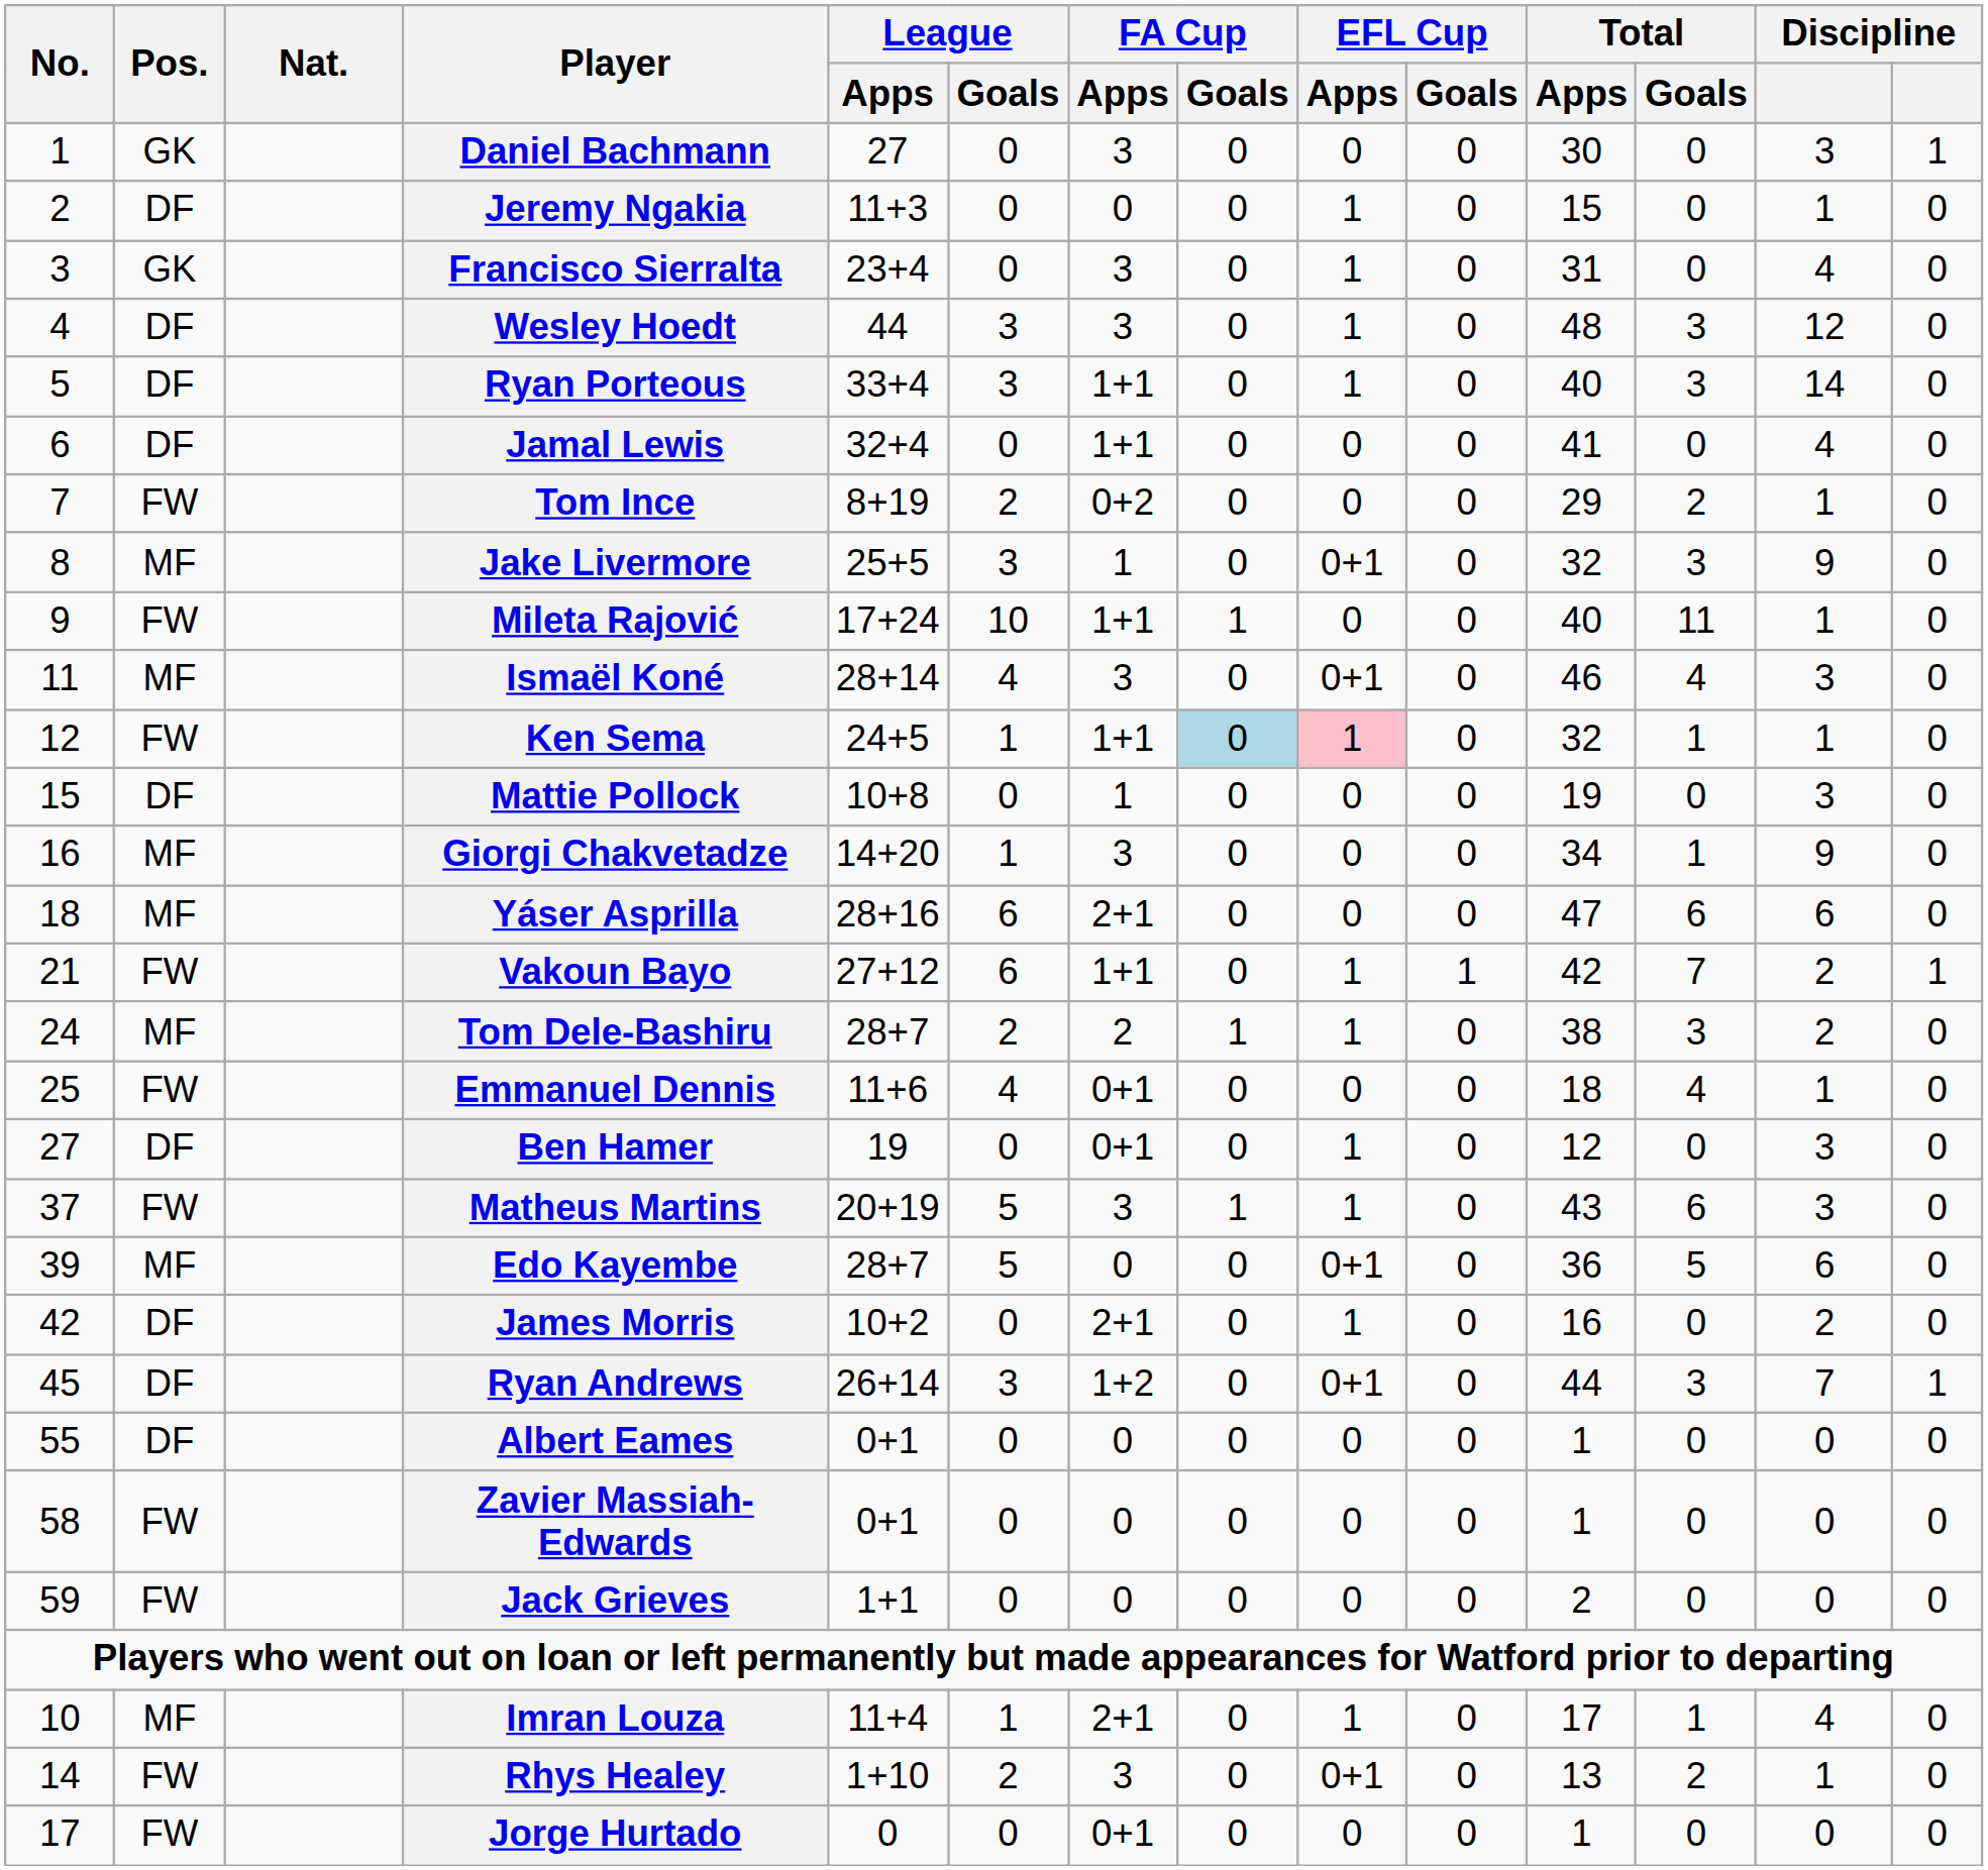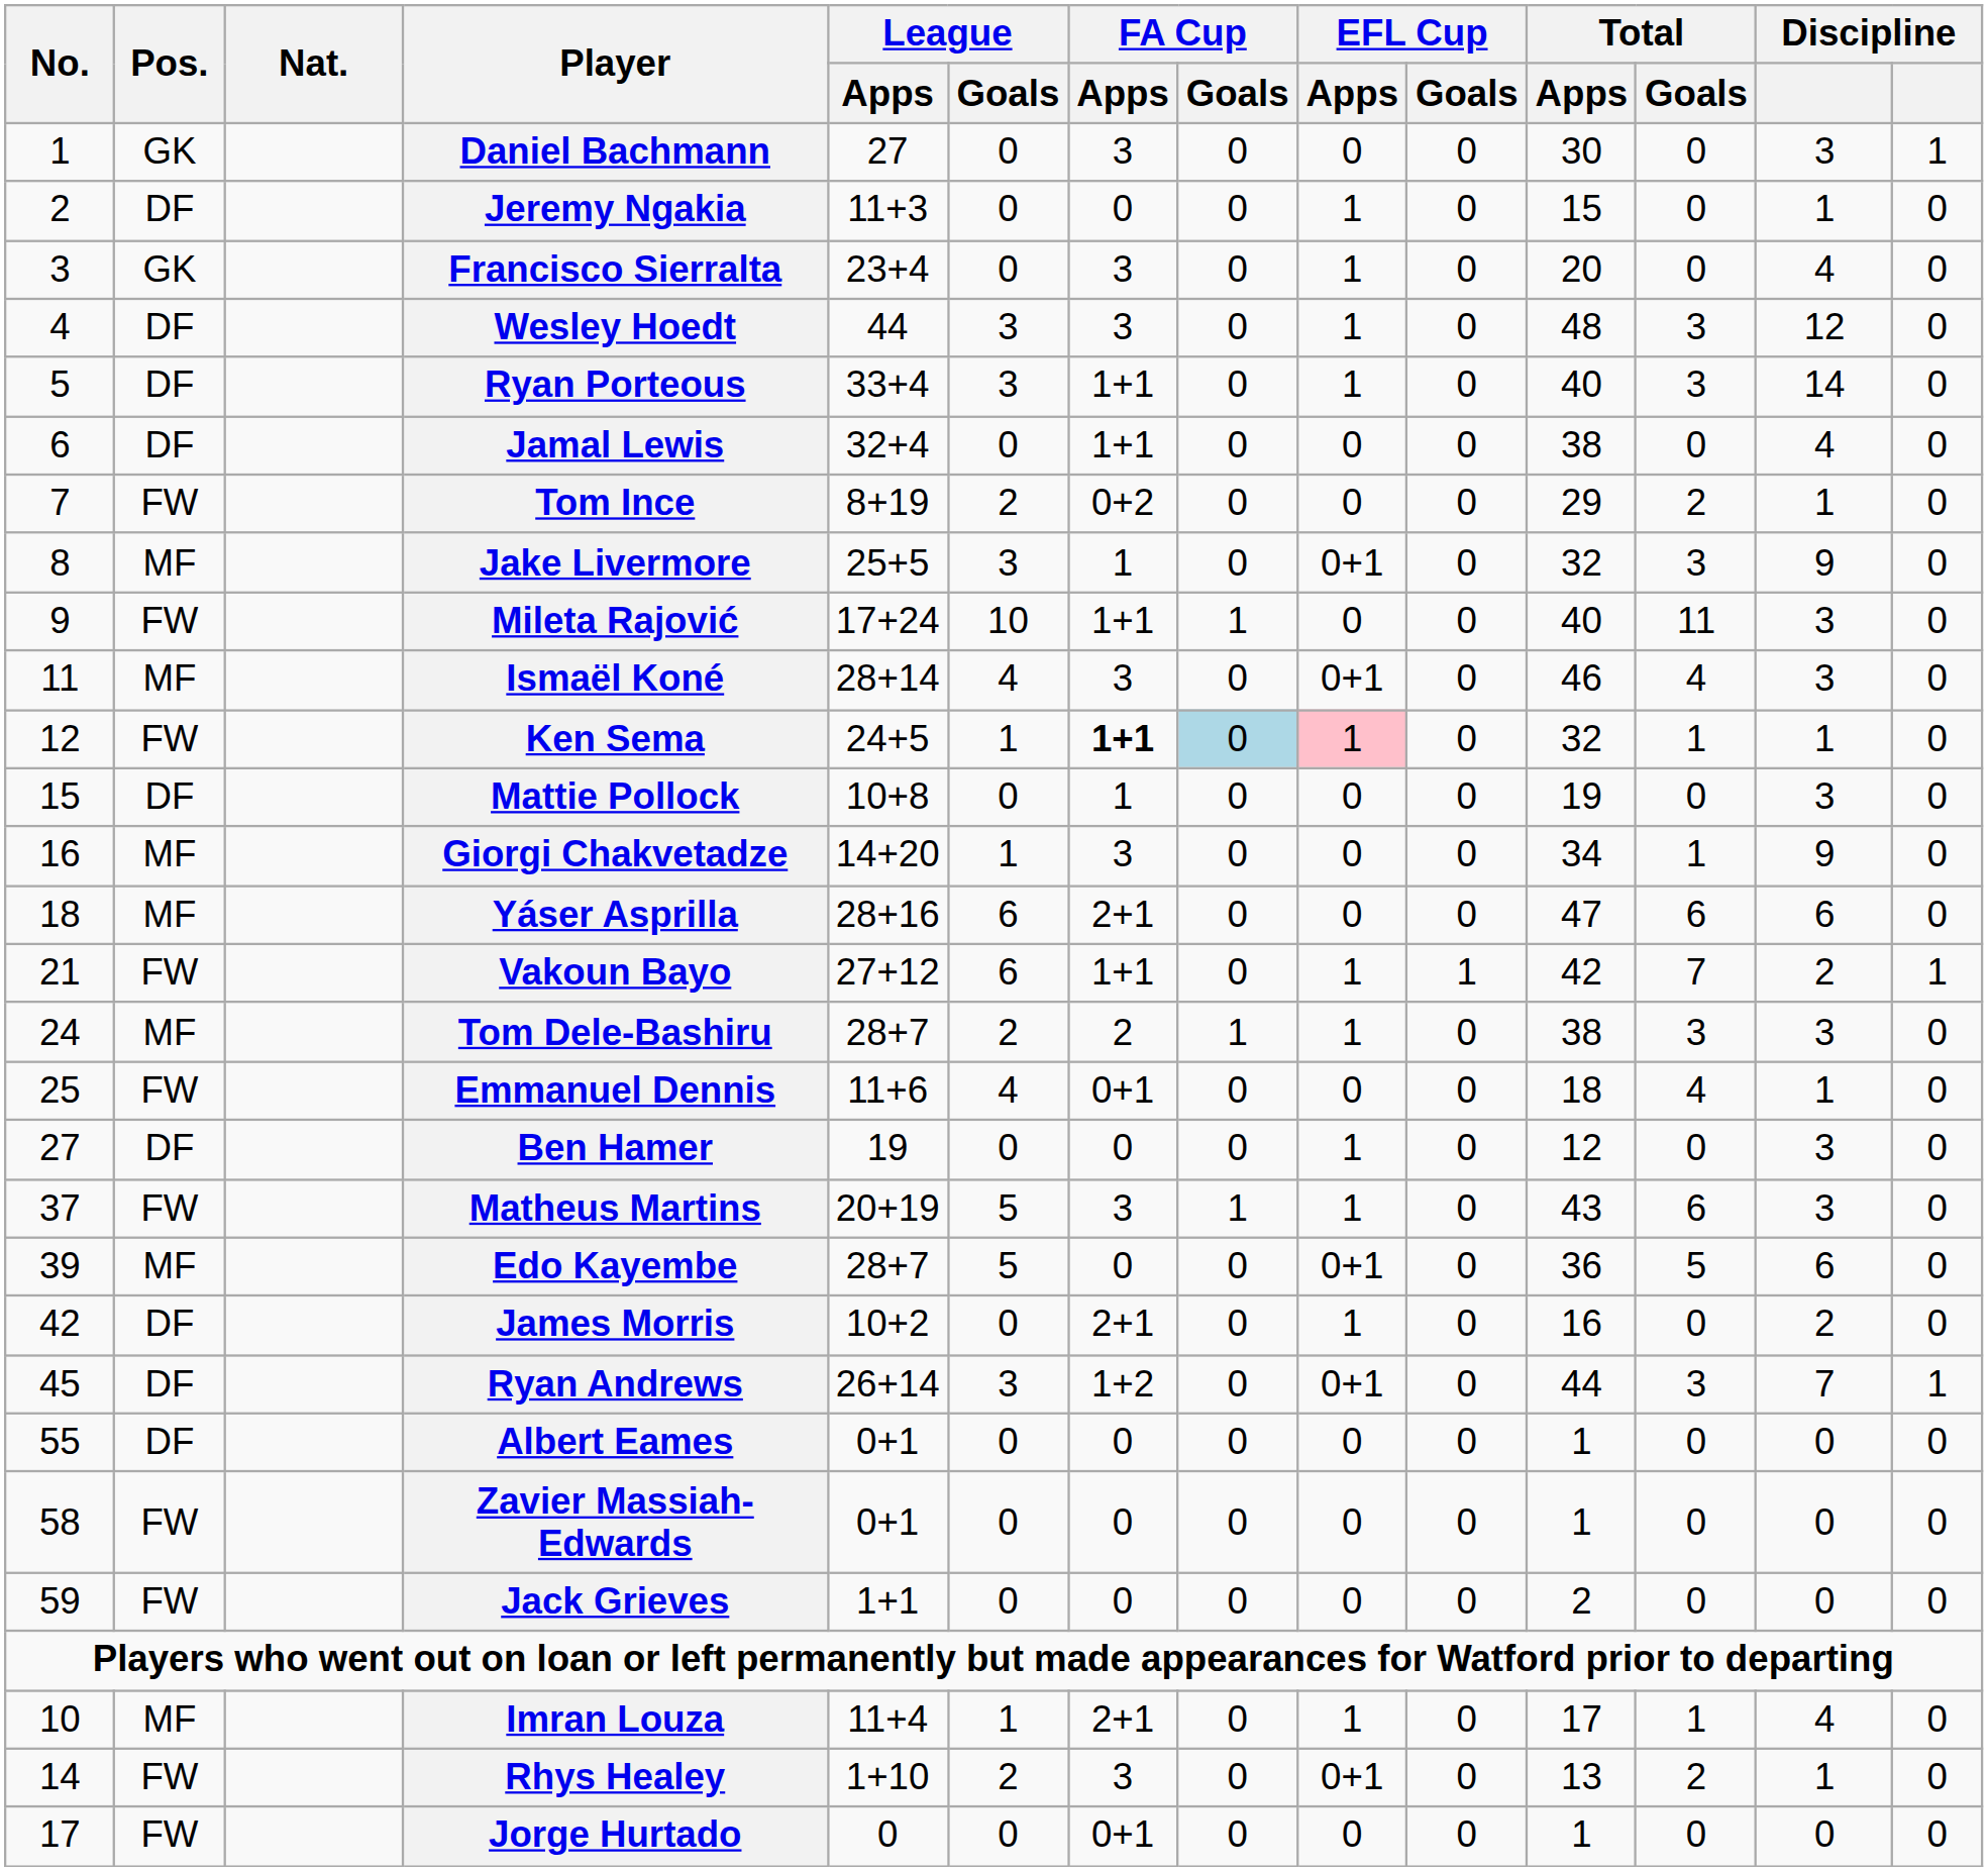 <table class="wikitable plainrowheaders sortable" style="text-align:center">
 <tr>
 <th rowspan="2" width="40">No.</th>
 <th rowspan="2" width="40">Pos.</th>
 <th rowspan="2" width="70">Nat.</th>
 <th rowspan="2" width="176" scope="col">Player</th>
 <th colspan="2" width="90"><a href='#'>League</a></th>
 <th colspan="2" width="90"><a href='#'>FA Cup</a></th>
 <th colspan="2" width="90"><a href='#'>EFL Cup</a></th>
 <th colspan="2" width="90">Total</th>
 <th colspan="2" width="90">Discipline</th>
 </tr>
 <tr>
 <th scope="col">Apps</th>
 <th scope="col">Goals</th>
 <th scope="col">Apps</th>
 <th scope="col">Goals</th>
 <th scope="col">Apps</th>
 <th scope="col">Goals</th>
 <th scope="col">Apps</th>
 <th scope="col">Goals</th>
 <th scope="col"></th>
 <th scope="col"></th>
 </tr>
 <tr>
 <td>1</td>
 <td>GK</td>
 <td align="left"></td>
 <th scope="row"><a href='#'>Daniel Bachmann</a></th>
 <td>27</td>
 <td>0</td>
 <td>3</td>
 <td>0</td>
 <td>0</td>
 <td>0</td>
 <td>30</td>
 <td>0</td>
 <td>3</td>
 <td>1</td>
 </tr>
 <tr>
 <td>2</td>
 <td>DF</td>
 <td align="left"></td>
 <th scope="row"><a href='#'>Jeremy Ngakia</a></th>
 <td>11+3</td>
 <td>0</td>
 <td>0</td>
 <td>0</td>
 <td>1</td>
 <td>0</td>
 <td>15</td>
 <td>0</td>
 <td>1</td>
 <td>0</td>
 </tr>
 <tr>
 <td>3</td>
 <td>GK</td>
 <td align="left"></td>
 <th scope="row"><a href='#'>Francisco Sierralta</a></th>
 <td>23+4</td>
 <td>0</td>
 <td>3</td>
 <td>0</td>
 <td>1</td>
 <td>0</td>
-<td>31</td>
+<td>20</td>
 <td>0</td>
 <td>4</td>
 <td>0</td>
 </tr>
 <tr>
 <td>4</td>
 <td>DF</td>
 <td align="left"></td>
 <th scope="row"><a href='#'>Wesley Hoedt</a></th>
 <td>44</td>
 <td>3</td>
 <td>3</td>
 <td>0</td>
 <td>1</td>
 <td>0</td>
 <td>48</td>
 <td>3</td>
 <td>12</td>
 <td>0</td>
 </tr>
 <tr>
 <td>5</td>
 <td>DF</td>
 <td align="left"></td>
 <th scope="row"><a href='#'>Ryan Porteous</a></th>
 <td>33+4</td>
 <td>3</td>
 <td>1+1</td>
 <td>0</td>
 <td>1</td>
 <td>0</td>
 <td>40</td>
 <td>3</td>
 <td>14</td>
 <td>0</td>
 </tr>
 <tr>
 <td>6</td>
 <td>DF</td>
 <td align="left"></td>
 <th scope="row"><a href='#'>Jamal Lewis</a></th>
 <td>32+4</td>
 <td>0</td>
 <td>1+1</td>
 <td>0</td>
 <td>0</td>
 <td>0</td>
-<td>41</td>
+<td>38</td>
 <td>0</td>
 <td>4</td>
 <td>0</td>
 </tr>
 <tr>
 <td>7</td>
 <td>FW</td>
 <td align="left"></td>
 <th scope="row"><a href='#'>Tom Ince</a></th>
 <td>8+19</td>
 <td>2</td>
 <td>0+2</td>
 <td>0</td>
 <td>0</td>
 <td>0</td>
 <td>29</td>
 <td>2</td>
 <td>1</td>
 <td>0</td>
 </tr>
 <tr>
 <td>8</td>
 <td>MF</td>
 <td align="left"></td>
 <th scope="row"><a href='#'>Jake Livermore</a></th>
 <td>25+5</td>
 <td>3</td>
 <td>1</td>
 <td>0</td>
 <td>0+1</td>
 <td>0</td>
 <td>32</td>
 <td>3</td>
 <td>9</td>
 <td>0</td>
 </tr>
 <tr>
 <td>9</td>
 <td>FW</td>
 <td align="left"></td>
 <th scope="row"><a href='#'>Mileta Rajović</a></th>
 <td>17+24</td>
 <td>10</td>
 <td>1+1</td>
 <td>1</td>
 <td>0</td>
 <td>0</td>
 <td>40</td>
 <td>11</td>
-<td>1</td>
+<td>3</td>
 <td>0</td>
 </tr>
 <tr>
 <td>11</td>
 <td>MF</td>
 <td align="left"></td>
 <th scope="row"><a href='#'>Ismaël Koné</a></th>
 <td>28+14</td>
 <td>4</td>
 <td>3</td>
 <td>0</td>
 <td>0+1</td>
 <td>0</td>
 <td>46</td>
 <td>4</td>
 <td>3</td>
 <td>0</td>
 </tr>
 <tr>
 <td>12</td>
 <td>FW</td>
 <td align="left"></td>
 <th scope="row"><a href='#'>Ken Sema</a></th>
 <td>24+5</td>
 <td>1</td>
-<td>1+1</td>
+<td><strong>1+1</strong></td>
 <td style="background: lightblue;">0</td>
 <td style="background: pink;">1</td>
 <td>0</td>
 <td>32</td>
 <td>1</td>
 <td>1</td>
 <td>0</td>
 </tr>
 <tr>
 <td>15</td>
 <td>DF</td>
 <td align="left"></td>
 <th scope="row"><a href='#'>Mattie Pollock</a></th>
 <td>10+8</td>
 <td>0</td>
 <td>1</td>
 <td>0</td>
 <td>0</td>
 <td>0</td>
 <td>19</td>
 <td>0</td>
 <td>3</td>
 <td>0</td>
 </tr>
 <tr>
 <td>16</td>
 <td>MF</td>
 <td align="left"></td>
 <th scope="row"><a href='#'>Giorgi Chakvetadze</a></th>
 <td>14+20</td>
 <td>1</td>
 <td>3</td>
 <td>0</td>
 <td>0</td>
 <td>0</td>
 <td>34</td>
 <td>1</td>
 <td>9</td>
 <td>0</td>
 </tr>
 <tr>
 <td>18</td>
 <td>MF</td>
 <td align="left"></td>
 <th scope="row"><a href='#'>Yáser Asprilla</a></th>
 <td>28+16</td>
 <td>6</td>
 <td>2+1</td>
 <td>0</td>
 <td>0</td>
 <td>0</td>
 <td>47</td>
 <td>6</td>
 <td>6</td>
 <td>0</td>
 </tr>
 <tr>
 <td>21</td>
 <td>FW</td>
 <td align="left"></td>
 <th scope="row"><a href='#'>Vakoun Bayo</a></th>
 <td>27+12</td>
 <td>6</td>
 <td>1+1</td>
 <td>0</td>
 <td>1</td>
 <td>1</td>
 <td>42</td>
 <td>7</td>
 <td>2</td>
 <td>1</td>
 </tr>
 <tr>
 <td>24</td>
 <td>MF</td>
 <td align="left"></td>
 <th scope="row"><a href='#'>Tom Dele-Bashiru</a></th>
 <td>28+7</td>
 <td>2</td>
 <td>2</td>
 <td>1</td>
 <td>1</td>
 <td>0</td>
 <td>38</td>
 <td>3</td>
-<td>2</td>
+<td>3</td>
 <td>0</td>
 </tr>
 <tr>
 <td>25</td>
 <td>FW</td>
 <td align="left"></td>
 <th scope="row"><a href='#'>Emmanuel Dennis</a></th>
 <td>11+6</td>
 <td>4</td>
 <td>0+1</td>
 <td>0</td>
 <td>0</td>
 <td>0</td>
 <td>18</td>
 <td>4</td>
 <td>1</td>
 <td>0</td>
 </tr>
 <tr>
 <td>27</td>
 <td>DF</td>
 <td align="left"></td>
 <th scope="row"><a href='#'>Ben Hamer</a></th>
 <td>19</td>
 <td>0</td>
-<td>0+1</td>
+<td>0</td>
 <td>0</td>
 <td>1</td>
 <td>0</td>
 <td>12</td>
 <td>0</td>
 <td>3</td>
 <td>0</td>
 </tr>
 <tr>
 <td>37</td>
 <td>FW</td>
 <td align="left"></td>
 <th scope="row"><a href='#'>Matheus Martins</a></th>
 <td>20+19</td>
 <td>5</td>
 <td>3</td>
 <td>1</td>
 <td>1</td>
 <td>0</td>
 <td>43</td>
 <td>6</td>
 <td>3</td>
 <td>0</td>
 </tr>
 <tr>
 <td>39</td>
 <td>MF</td>
 <td align="left"></td>
 <th scope="row"><a href='#'>Edo Kayembe</a></th>
 <td>28+7</td>
 <td>5</td>
 <td>0</td>
 <td>0</td>
 <td>0+1</td>
 <td>0</td>
 <td>36</td>
 <td>5</td>
 <td>6</td>
 <td>0</td>
 </tr>
 <tr>
 <td>42</td>
 <td>DF</td>
 <td align="left"></td>
 <th scope="row"><a href='#'>James Morris</a></th>
 <td>10+2</td>
 <td>0</td>
 <td>2+1</td>
 <td>0</td>
 <td>1</td>
 <td>0</td>
 <td>16</td>
 <td>0</td>
 <td>2</td>
 <td>0</td>
 </tr>
 <tr>
 <td>45</td>
 <td>DF</td>
 <td align="left"></td>
 <th scope="row"><a href='#'>Ryan Andrews</a></th>
 <td>26+14</td>
 <td>3</td>
 <td>1+2</td>
 <td>0</td>
 <td>0+1</td>
 <td>0</td>
 <td>44</td>
 <td>3</td>
 <td>7</td>
 <td>1</td>
 </tr>
 <tr>
 <td>55</td>
 <td>DF</td>
 <td align="left"></td>
 <th scope="row"><a href='#'>Albert Eames</a></th>
 <td>0+1</td>
 <td>0</td>
 <td>0</td>
 <td>0</td>
 <td>0</td>
 <td>0</td>
 <td>1</td>
 <td>0</td>
 <td>0</td>
 <td>0</td>
 </tr>
 <tr>
 <td>58</td>
 <td>FW</td>
 <td align="left"></td>
 <th scope="row"><a href='#'>Zavier Massiah-Edwards</a></th>
 <td>0+1</td>
 <td>0</td>
 <td>0</td>
 <td>0</td>
 <td>0</td>
 <td>0</td>
 <td>1</td>
 <td>0</td>
 <td>0</td>
 <td>0</td>
 </tr>
 <tr>
 <td>59</td>
 <td>FW</td>
 <td align="left"></td>
 <th scope="row"><a href='#'>Jack Grieves</a></th>
 <td>1+1</td>
 <td>0</td>
 <td>0</td>
 <td>0</td>
 <td>0</td>
 <td>0</td>
 <td>2</td>
 <td>0</td>
 <td>0</td>
 <td>0</td>
 </tr>
 <tr>
 <td colspan="16"><strong>Players who went out on loan or left permanently but made appearances for Watford prior to departing</strong></td>
 </tr>
 <tr>
 <td>10</td>
 <td>MF</td>
 <td align="left"></td>
 <th scope="row"><a href='#'>Imran Louza</a></th>
 <td>11+4</td>
 <td>1</td>
 <td>2+1</td>
 <td>0</td>
 <td>1</td>
 <td>0</td>
 <td>17</td>
 <td>1</td>
 <td>4</td>
 <td>0</td>
 </tr>
 <tr>
 <td>14</td>
 <td>FW</td>
 <td align="left"></td>
 <th scope="row"><a href='#'>Rhys Healey</a></th>
 <td>1+10</td>
 <td>2</td>
 <td>3</td>
 <td>0</td>
 <td>0+1</td>
 <td>0</td>
 <td>13</td>
 <td>2</td>
 <td>1</td>
 <td>0</td>
 </tr>
 <tr>
 <td>17</td>
 <td>FW</td>
 <td align="left"></td>
 <th scope="row"><a href='#'>Jorge Hurtado</a></th>
 <td>0</td>
 <td>0</td>
 <td>0+1</td>
 <td>0</td>
 <td>0</td>
 <td>0</td>
 <td>1</td>
 <td>0</td>
 <td>0</td>
 <td>0</td>
 </tr>
 </table>
